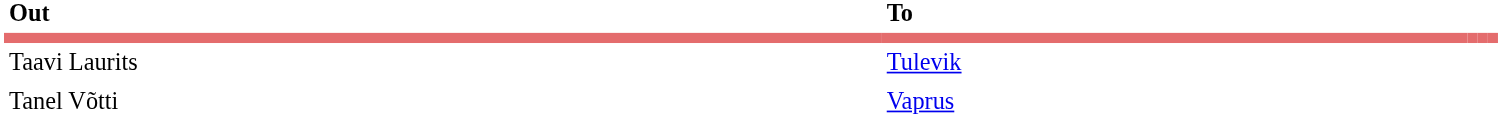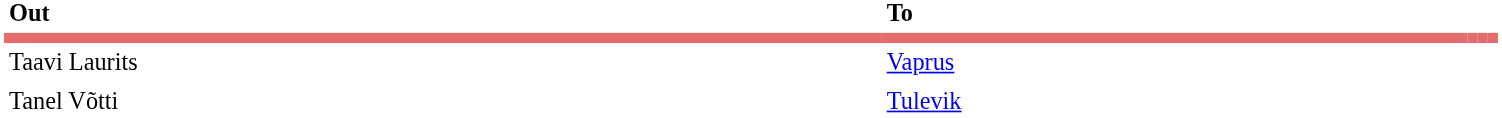 <table cellspacing="0" cellpadding="3" style="width:100%;font-size:90%">
 <tr>
 <td style="width:60%"><strong>Out</strong></td>
 <td style="width:40%"><strong>To</strong></td>
 <td></td>
 </tr>
 <tr style="background-color:#E46C6D;">
 <td></td>
 <td></td>
 <td></td>
 <td></td>
 <td></td>
 </tr>
 <tr>
 <td> Taavi Laurits</td>
-<td><a href='#'>Tulevik</a></td>
+<td><a href='#'>Vaprus</a></td>
 </tr>
 <tr>
 <td> Tanel Võtti</td>
-<td><a href='#'>Vaprus</a></td>
+<td><a href='#'>Tulevik</a></td>
 </tr>
 </table>
